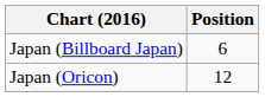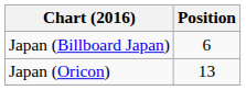 <table class="wikitable plainrowheaders sortable">
 <tr>
 <th>Chart (2016)</th>
 <th>Position</th>
 </tr>
 <tr>
 <td>Japan (<a href='#'>Billboard Japan</a>)</td>
 <td style="text-align:center;">6</td>
 </tr>
 <tr>
 <td>Japan (<a href='#'>Oricon</a>)</td>
-<td style="text-align:center;">12</td>
+<td style="text-align:center;">13</td>
 </tr>
 <tr>
 </tr>
 </table>
